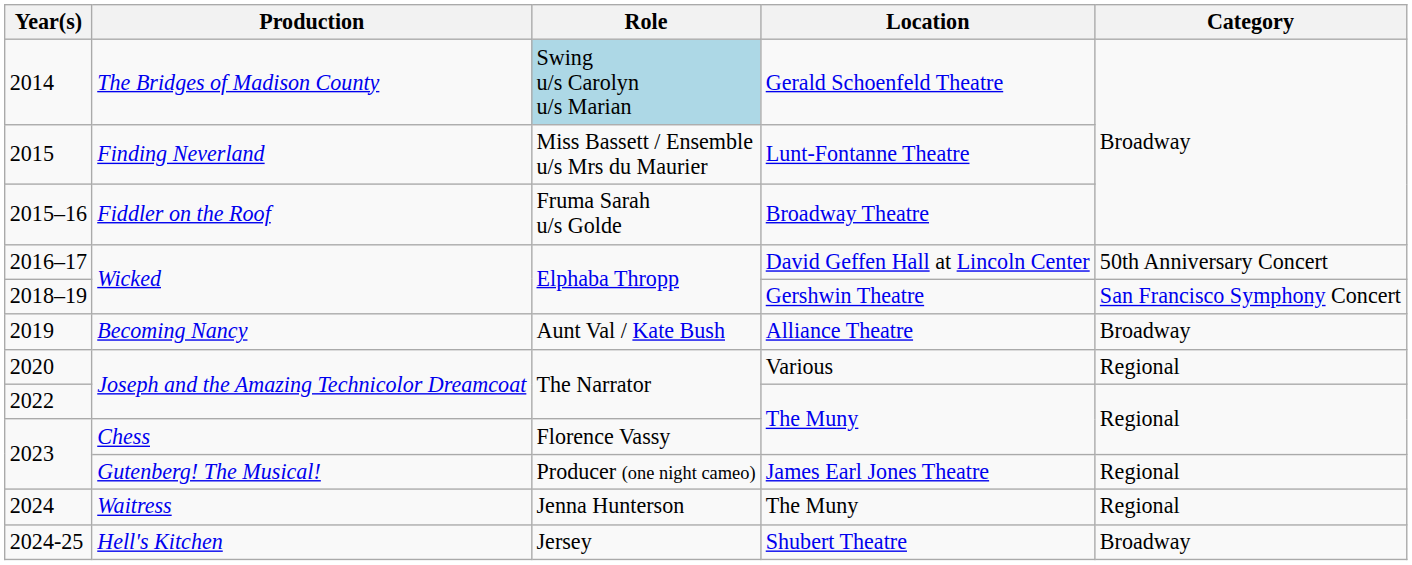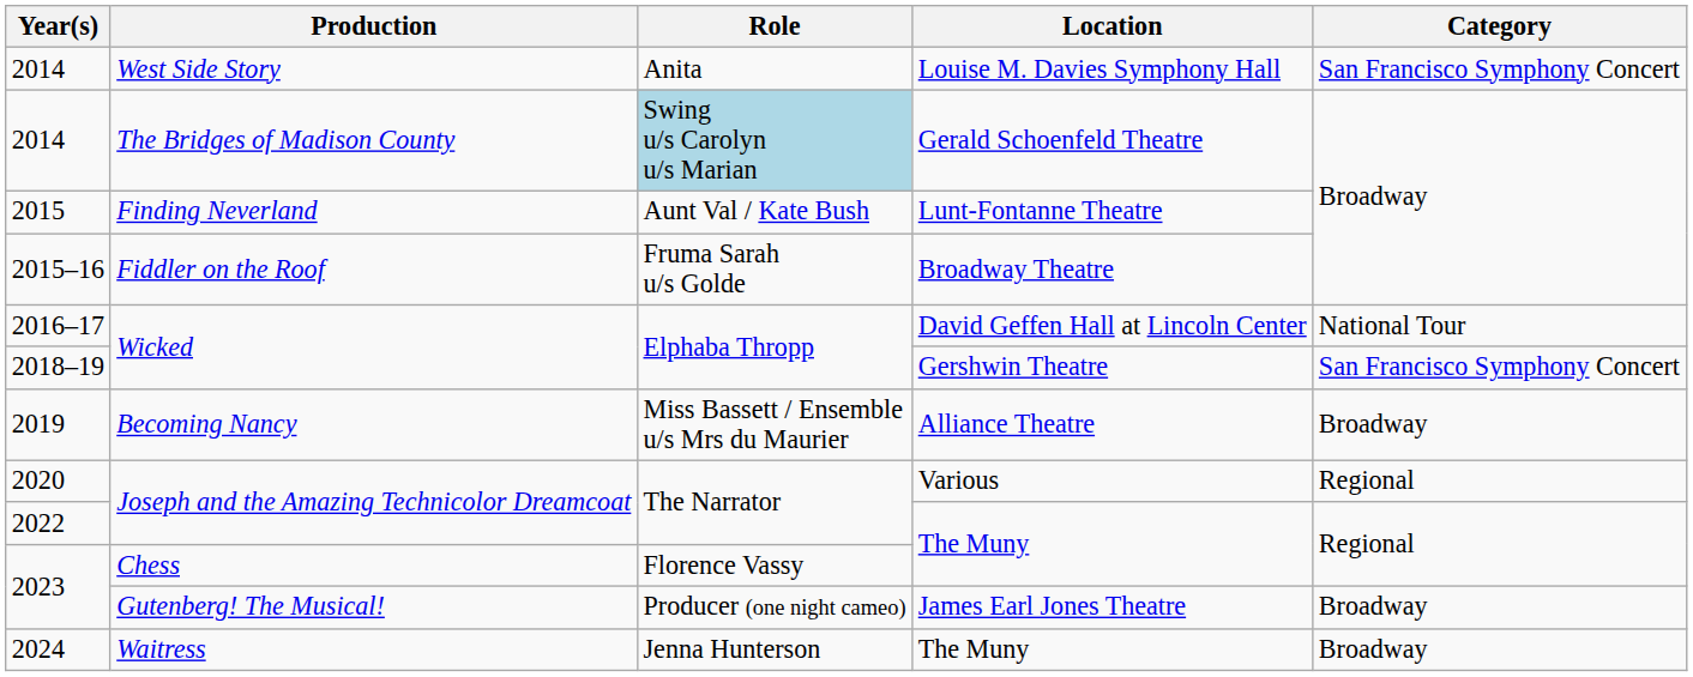 <table class="wikitable">
 <tr>
 <th>Year(s)</th>
 <th>Production</th>
 <th>Role</th>
 <th>Location</th>
 <th>Category</th>
+</tr>
+<tr>
+<td>2014</td>
+<td><em><a href='#'>West Side Story</a></em></td>
+<td>Anita</td>
+<td><a href='#'>Louise M. Davies Symphony Hall</a></td>
+<td><a href='#'>San Francisco Symphony</a> Concert</td>
 </tr>
 <tr>
 <td>2014</td>
 <td><em><a href='#'>The Bridges of Madison County</a></em></td>
 <td style="background: lightblue;">Swing<br>u/s Carolyn<br>u/s Marian</td>
 <td><a href='#'>Gerald Schoenfeld Theatre</a></td>
 <td rowspan="3">Broadway</td>
 </tr>
 <tr>
 <td>2015</td>
 <td><em><a href='#'>Finding Neverland</a></em></td>
-<td>Miss Bassett / Ensemble<br>u/s Mrs du Maurier</td>
+<td>Aunt Val / <a href='#'>Kate Bush</a></td>
 <td><a href='#'>Lunt-Fontanne Theatre</a></td>
 </tr>
 <tr>
 <td>2015–16</td>
 <td><em><a href='#'>Fiddler on the Roof</a></em></td>
 <td>Fruma Sarah<br>u/s Golde</td>
 <td><a href='#'>Broadway Theatre</a></td>
 </tr>
 <tr>
 <td>2016–17</td>
 <td rowspan="2"><em><a href='#'>Wicked</a></em></td>
 <td rowspan="2"><a href='#'>Elphaba Thropp</a></td>
 <td><a href='#'>David Geffen Hall</a> at <a href='#'>Lincoln Center</a></td>
-<td>50th Anniversary Concert</td>
+<td>National Tour</td>
 </tr>
 <tr>
 <td>2018–19</td>
 <td><a href='#'>Gershwin Theatre</a></td>
 <td><a href='#'>San Francisco Symphony</a> Concert</td>
 </tr>
 <tr>
 <td>2019</td>
 <td><em><a href='#'>Becoming Nancy</a></em></td>
-<td>Aunt Val / <a href='#'>Kate Bush</a></td>
+<td>Miss Bassett / Ensemble<br>u/s Mrs du Maurier</td>
 <td><a href='#'>Alliance Theatre</a></td>
 <td>Broadway</td>
 </tr>
 <tr>
 <td>2020</td>
 <td rowspan=2><em><a href='#'>Joseph and the Amazing Technicolor Dreamcoat</a></em></td>
 <td rowspan=2>The Narrator</td>
 <td>Various</td>
 <td>Regional</td>
 </tr>
 <tr>
 <td>2022</td>
 <td rowspan="2"><a href='#'>The Muny</a></td>
 <td rowspan="2">Regional</td>
 </tr>
 <tr>
 <td rowspan="2">2023</td>
 <td><em><a href='#'>Chess</a></em></td>
 <td>Florence Vassy</td>
 </tr>
 <tr>
 <td><em><a href='#'>Gutenberg! The Musical!</a></em></td>
 <td>Producer <small>(one night cameo)</small></td>
 <td><a href='#'>James Earl Jones Theatre</a></td>
-<td>Regional</td>
+<td>Broadway</td>
 </tr>
 <tr>
 <td>2024</td>
 <td><a href='#'><em>Waitress</em></a></td>
 <td>Jenna Hunterson</td>
 <td>The Muny</td>
-<td>Regional</td>
-</tr>
-<tr>
-<td>2024-25</td>
-<td><a href='#'><em>Hell's Kitchen</em></a></td>
-<td>Jersey</td>
-<td><a href='#'>Shubert Theatre</a></td>
 <td>Broadway</td>
 </tr>
 </table>
